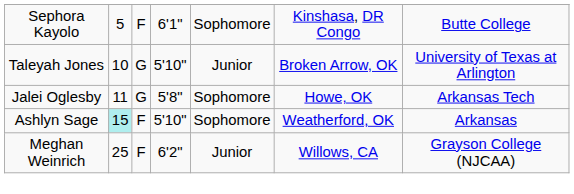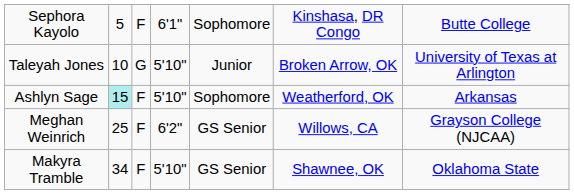 <table class="wikitable sortable" style="text-align: center">
 <tr align=center>
 </tr>
 <tr>
 <td>Sephora Kayolo</td>
 <td>5</td>
 <td>F</td>
 <td>6'1"</td>
 <td> Sophomore</td>
 <td><a href='#'>Kinshasa</a>, <a href='#'>DR Congo</a></td>
 <td><a href='#'>Butte College</a></td>
 </tr>
 <tr>
 <td>Taleyah Jones</td>
 <td>10</td>
 <td>G</td>
 <td>5'10"</td>
 <td>Junior</td>
 <td><a href='#'>Broken Arrow, OK</a></td>
 <td><a href='#'>University of Texas at Arlington</a></td>
 </tr>
 <tr>
-<td>Jalei Oglesby</td>
-<td>11</td>
-<td>G</td>
-<td>5'8"</td>
-<td> Sophomore</td>
-<td><a href='#'>Howe, OK</a></td>
-<td><a href='#'>Arkansas Tech</a></td>
-</tr>
-<tr>
 <td>Ashlyn Sage</td>
 <td style="background: paleturquoise;">15</td>
 <td>F</td>
 <td>5'10"</td>
 <td> Sophomore</td>
 <td><a href='#'>Weatherford, OK</a></td>
 <td><a href='#'>Arkansas</a></td>
 </tr>
 <tr>
 <td>Meghan Weinrich</td>
 <td>25</td>
 <td>F</td>
 <td>6'2"</td>
-<td>Junior</td>
+<td>GS Senior</td>
 <td><a href='#'>Willows, CA</a></td>
 <td><a href='#'>Grayson College</a> (NJCAA)</td>
 </tr>
+<tr>
+<td>Makyra Tramble</td>
+<td>34</td>
+<td>F</td>
+<td>5'10"</td>
+<td>GS Senior</td>
+<td><a href='#'>Shawnee, OK</a></td>
+<td><a href='#'>Oklahoma State</a></td>
+</tr>
 </table>
